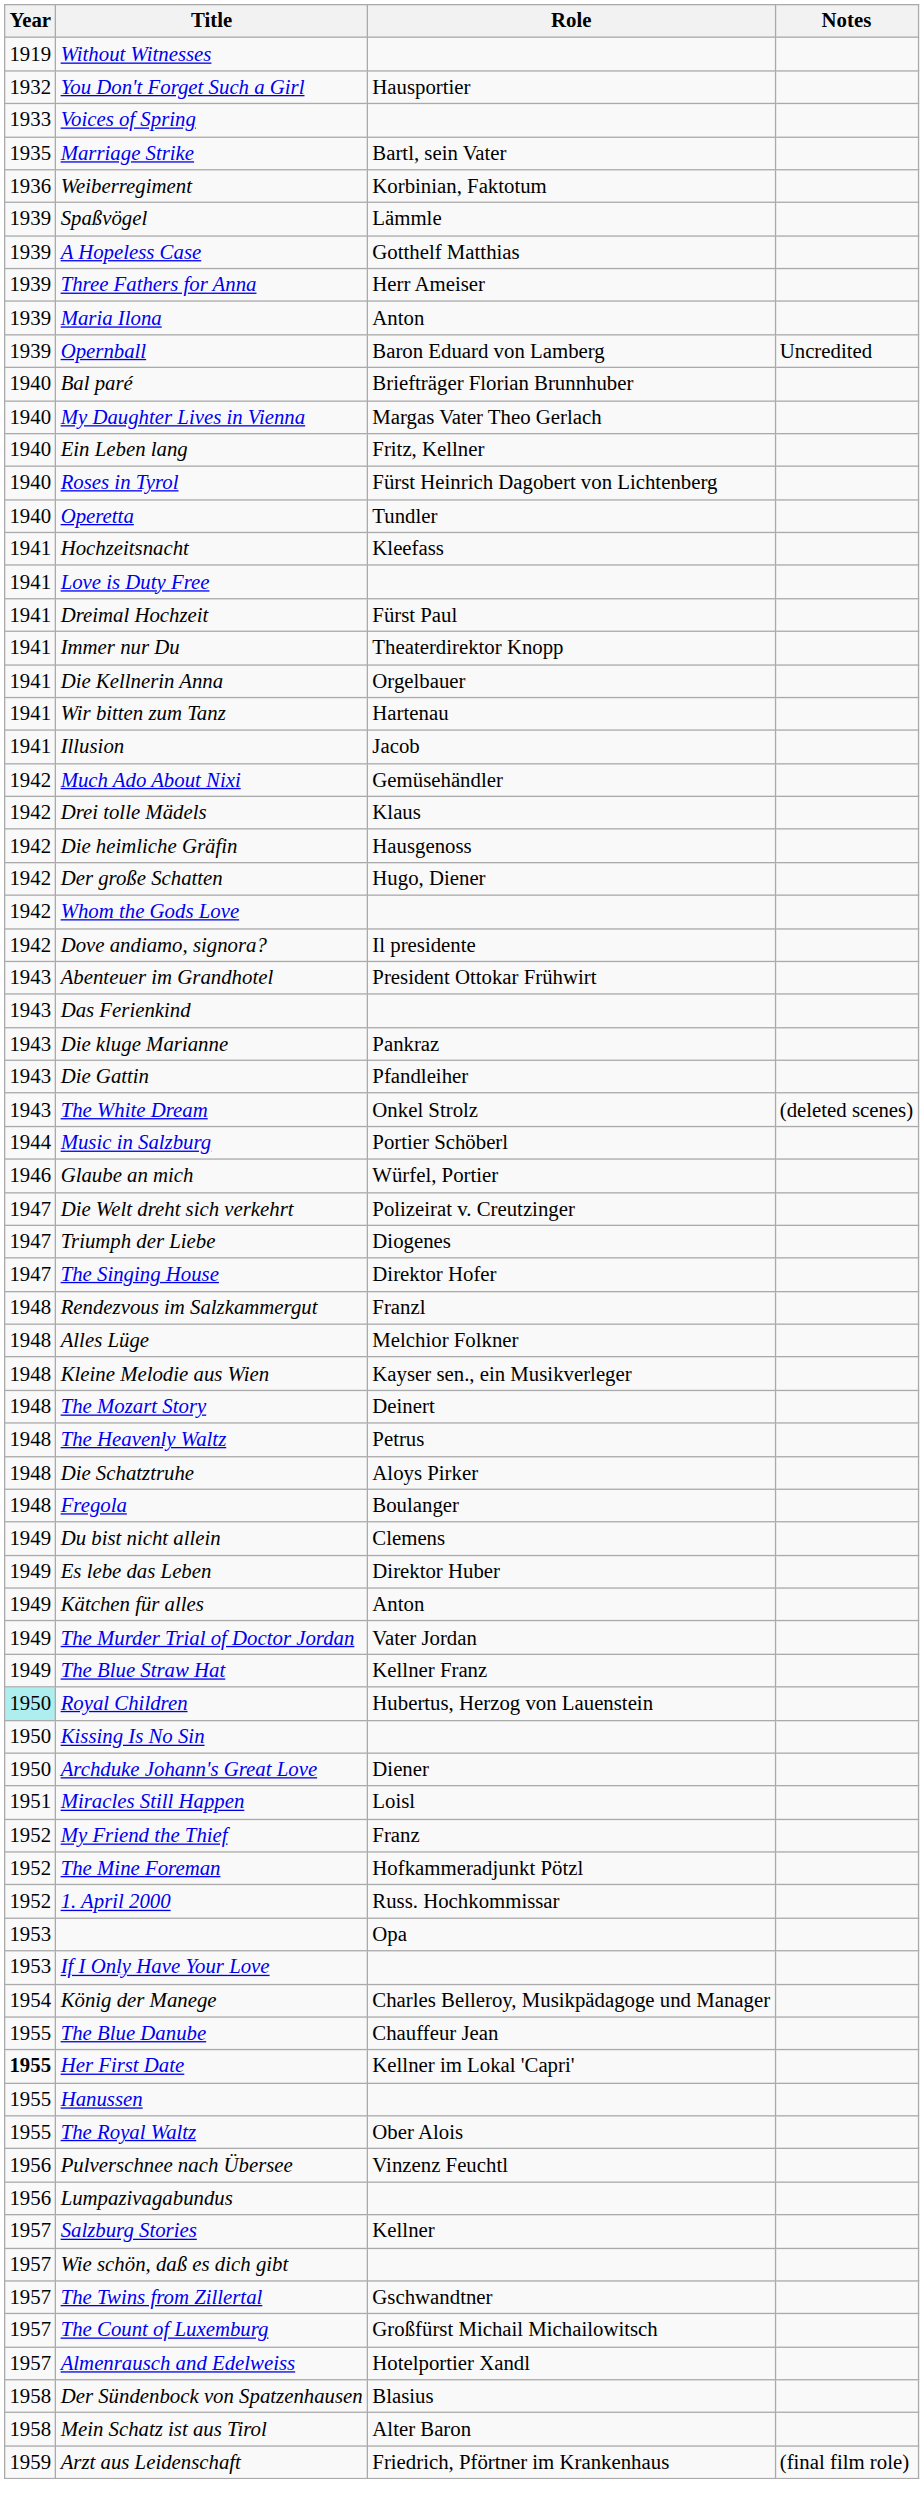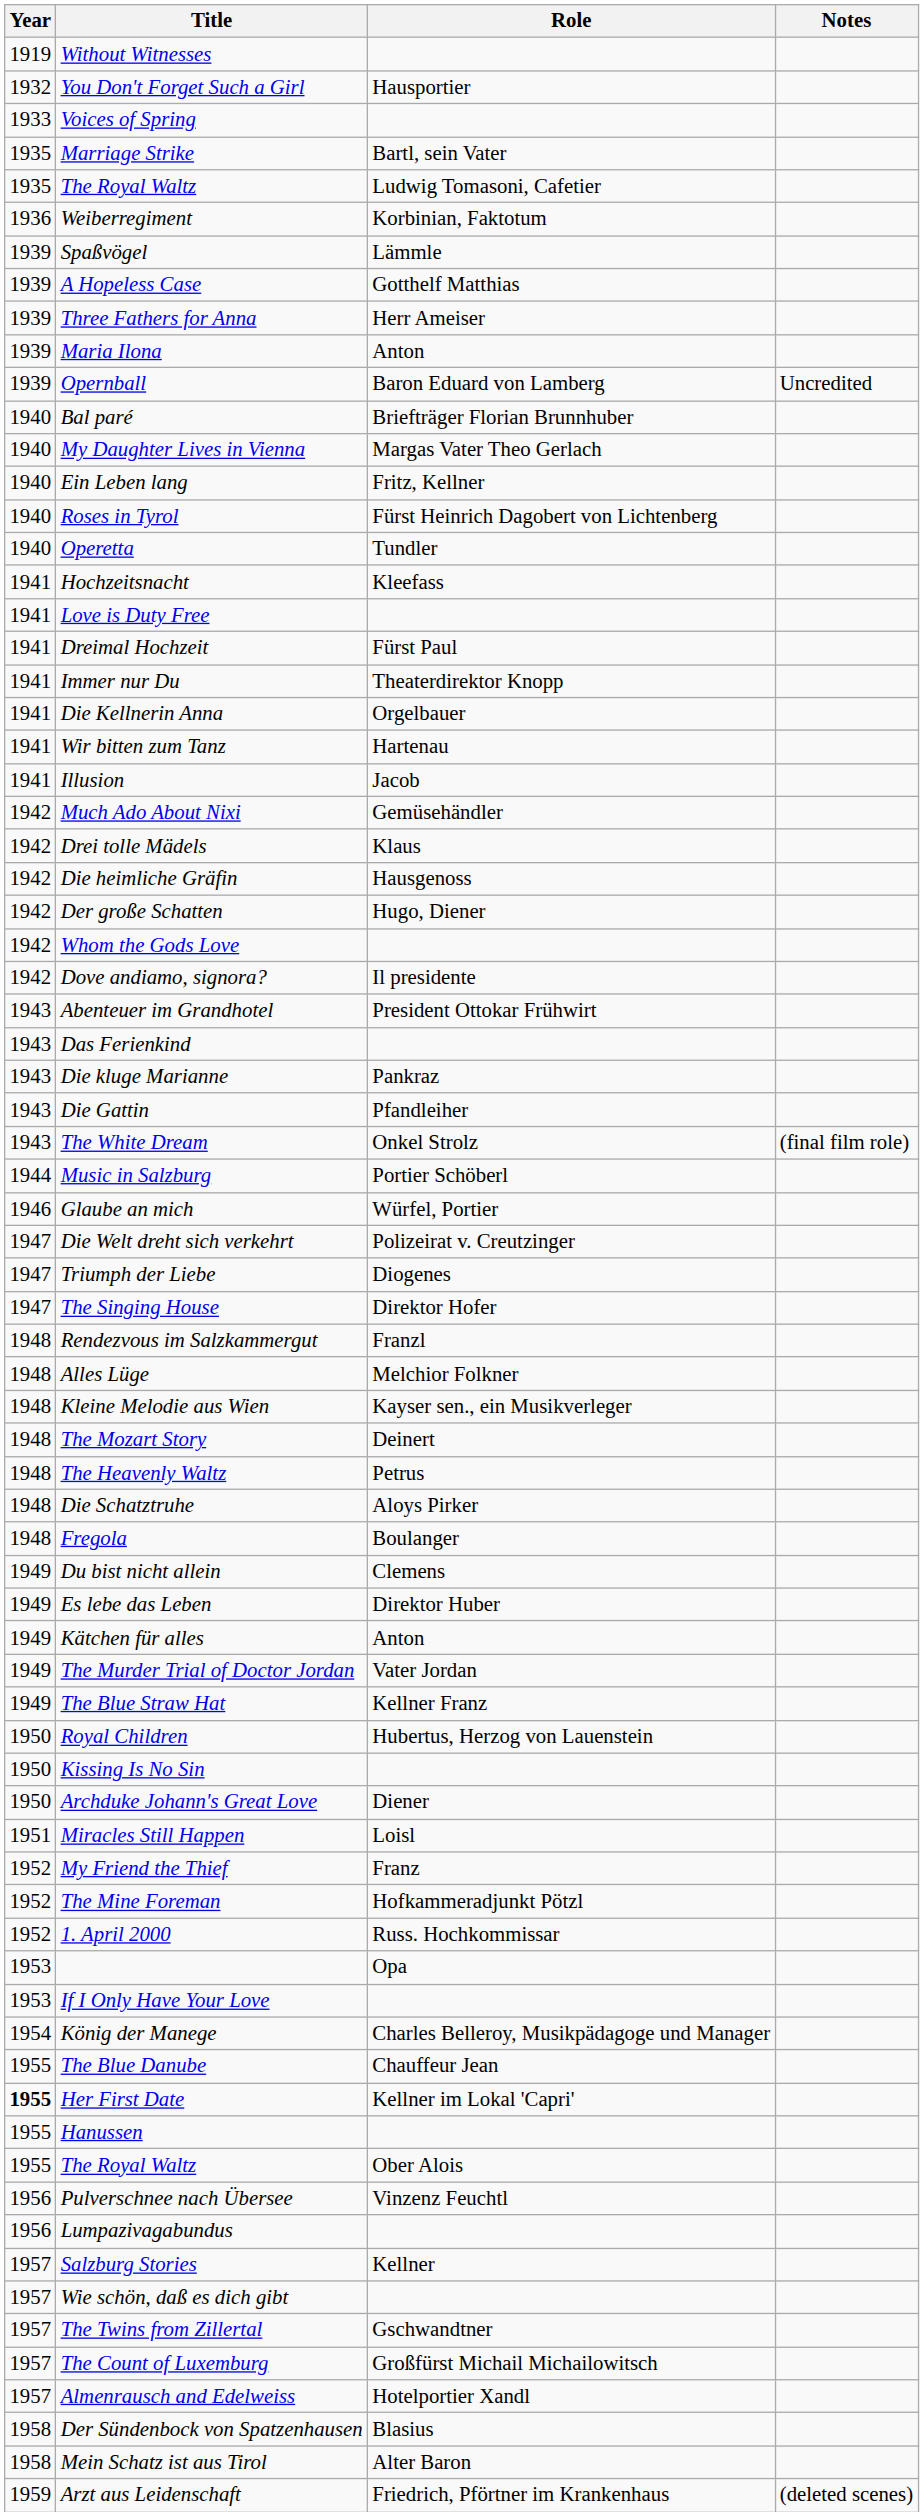 <table class="wikitable">
 <tr>
 <th>Year</th>
 <th>Title</th>
 <th>Role</th>
 <th>Notes</th>
 </tr>
 <tr>
 <td>1919</td>
 <td><em><a href='#'>Without Witnesses</a></em></td>
 <td></td>
 <td></td>
 </tr>
 <tr>
 <td>1932</td>
 <td><em><a href='#'>You Don't Forget Such a Girl</a></em></td>
 <td>Hausportier</td>
 <td></td>
 </tr>
 <tr>
 <td>1933</td>
 <td><em><a href='#'>Voices of Spring</a></em></td>
 <td></td>
 <td></td>
 </tr>
 <tr>
 <td>1935</td>
 <td><em><a href='#'>Marriage Strike</a></em></td>
 <td>Bartl, sein Vater</td>
+<td></td>
+</tr>
+<tr>
+<td>1935</td>
+<td><em><a href='#'>The Royal Waltz</a></em></td>
+<td>Ludwig Tomasoni, Cafetier</td>
 <td></td>
 </tr>
 <tr>
 <td>1936</td>
 <td><em>Weiberregiment</em></td>
 <td>Korbinian, Faktotum</td>
 <td></td>
 </tr>
 <tr>
 <td>1939</td>
 <td><em>Spaßvögel</em></td>
 <td>Lämmle</td>
 <td></td>
 </tr>
 <tr>
 <td>1939</td>
 <td><em><a href='#'>A Hopeless Case</a></em></td>
 <td>Gotthelf Matthias</td>
 <td></td>
 </tr>
 <tr>
 <td>1939</td>
 <td><em><a href='#'>Three Fathers for Anna</a></em></td>
 <td>Herr Ameiser</td>
 <td></td>
 </tr>
 <tr>
 <td>1939</td>
 <td><em><a href='#'>Maria Ilona</a></em></td>
 <td>Anton</td>
 <td></td>
 </tr>
 <tr>
 <td>1939</td>
 <td><em><a href='#'>Opernball</a></em></td>
 <td>Baron Eduard von Lamberg</td>
 <td>Uncredited</td>
 </tr>
 <tr>
 <td>1940</td>
 <td><em>Bal paré</em></td>
 <td>Briefträger Florian Brunnhuber</td>
 <td></td>
 </tr>
 <tr>
 <td>1940</td>
 <td><em><a href='#'>My Daughter Lives in Vienna</a></em></td>
 <td>Margas Vater Theo Gerlach</td>
 <td></td>
 </tr>
 <tr>
 <td>1940</td>
 <td><em>Ein Leben lang</em></td>
 <td>Fritz, Kellner</td>
 <td></td>
 </tr>
 <tr>
 <td>1940</td>
 <td><em><a href='#'>Roses in Tyrol</a></em></td>
 <td>Fürst Heinrich Dagobert von Lichtenberg</td>
 <td></td>
 </tr>
 <tr>
 <td>1940</td>
 <td><em><a href='#'>Operetta</a></em></td>
 <td>Tundler</td>
 <td></td>
 </tr>
 <tr>
 <td>1941</td>
 <td><em>Hochzeitsnacht</em></td>
 <td>Kleefass</td>
 <td></td>
 </tr>
 <tr>
 <td>1941</td>
 <td><em><a href='#'>Love is Duty Free</a></em></td>
 <td></td>
 <td></td>
 </tr>
 <tr>
 <td>1941</td>
 <td><em>Dreimal Hochzeit</em></td>
 <td>Fürst Paul</td>
 <td></td>
 </tr>
 <tr>
 <td>1941</td>
 <td><em>Immer nur Du</em></td>
 <td>Theaterdirektor Knopp</td>
 <td></td>
 </tr>
 <tr>
 <td>1941</td>
 <td><em>Die Kellnerin Anna</em></td>
 <td>Orgelbauer</td>
 <td></td>
 </tr>
 <tr>
 <td>1941</td>
 <td><em>Wir bitten zum Tanz</em></td>
 <td>Hartenau</td>
 <td></td>
 </tr>
 <tr>
 <td>1941</td>
 <td><em>Illusion</em></td>
 <td>Jacob</td>
 <td></td>
 </tr>
 <tr>
 <td>1942</td>
 <td><em><a href='#'>Much Ado About Nixi</a></em></td>
 <td>Gemüsehändler</td>
 <td></td>
 </tr>
 <tr>
 <td>1942</td>
 <td><em>Drei tolle Mädels</em></td>
 <td>Klaus</td>
 <td></td>
 </tr>
 <tr>
 <td>1942</td>
 <td><em>Die heimliche Gräfin</em></td>
 <td>Hausgenoss</td>
 <td></td>
 </tr>
 <tr>
 <td>1942</td>
 <td><em>Der große Schatten</em></td>
 <td>Hugo, Diener</td>
 <td></td>
 </tr>
 <tr>
 <td>1942</td>
 <td><em><a href='#'>Whom the Gods Love</a></em></td>
 <td></td>
 <td></td>
 </tr>
 <tr>
 <td>1942</td>
 <td><em>Dove andiamo, signora?</em></td>
 <td>Il presidente</td>
 <td></td>
 </tr>
 <tr>
 <td>1943</td>
 <td><em>Abenteuer im Grandhotel</em></td>
 <td>President Ottokar Frühwirt</td>
 <td></td>
 </tr>
 <tr>
 <td>1943</td>
 <td><em>Das Ferienkind</em></td>
 <td></td>
 <td></td>
 </tr>
 <tr>
 <td>1943</td>
 <td><em>Die kluge Marianne</em></td>
 <td>Pankraz</td>
 <td></td>
 </tr>
 <tr>
 <td>1943</td>
 <td><em>Die Gattin</em></td>
 <td>Pfandleiher</td>
 <td></td>
 </tr>
 <tr>
 <td>1943</td>
 <td><em><a href='#'>The White Dream</a></em></td>
 <td>Onkel Strolz</td>
-<td>(deleted scenes)</td>
+<td>(final film role)</td>
 </tr>
 <tr>
 <td>1944</td>
 <td><em><a href='#'>Music in Salzburg</a></em></td>
 <td>Portier Schöberl</td>
 <td></td>
 </tr>
 <tr>
 <td>1946</td>
 <td><em>Glaube an mich</em></td>
 <td>Würfel, Portier</td>
 <td></td>
 </tr>
 <tr>
 <td>1947</td>
 <td><em>Die Welt dreht sich verkehrt</em></td>
 <td>Polizeirat v. Creutzinger</td>
 <td></td>
 </tr>
 <tr>
 <td>1947</td>
 <td><em>Triumph der Liebe</em></td>
 <td>Diogenes</td>
 <td></td>
 </tr>
 <tr>
 <td>1947</td>
 <td><em><a href='#'>The Singing House</a></em></td>
 <td>Direktor Hofer</td>
 <td></td>
 </tr>
 <tr>
 <td>1948</td>
 <td><em>Rendezvous im Salzkammergut</em></td>
 <td>Franzl</td>
 <td></td>
 </tr>
 <tr>
 <td>1948</td>
 <td><em>Alles Lüge</em></td>
 <td>Melchior Folkner</td>
 <td></td>
 </tr>
 <tr>
 <td>1948</td>
 <td><em>Kleine Melodie aus Wien</em></td>
 <td>Kayser sen., ein Musikverleger</td>
 <td></td>
 </tr>
 <tr>
 <td>1948</td>
 <td><em><a href='#'>The Mozart Story</a></em></td>
 <td>Deinert</td>
 <td></td>
 </tr>
 <tr>
 <td>1948</td>
 <td><em><a href='#'>The Heavenly Waltz</a></em></td>
 <td>Petrus</td>
 <td></td>
 </tr>
 <tr>
 <td>1948</td>
 <td><em>Die Schatztruhe</em></td>
 <td>Aloys Pirker</td>
 <td></td>
 </tr>
 <tr>
 <td>1948</td>
 <td><em><a href='#'>Fregola</a></em></td>
 <td>Boulanger</td>
 <td></td>
 </tr>
 <tr>
 <td>1949</td>
 <td><em>Du bist nicht allein</em></td>
 <td>Clemens</td>
 <td></td>
 </tr>
 <tr>
 <td>1949</td>
 <td><em>Es lebe das Leben</em></td>
 <td>Direktor Huber</td>
 <td></td>
 </tr>
 <tr>
 <td>1949</td>
 <td><em>Kätchen für alles</em></td>
 <td>Anton</td>
 <td></td>
 </tr>
 <tr>
 <td>1949</td>
 <td><em><a href='#'>The Murder Trial of Doctor Jordan</a></em></td>
 <td>Vater Jordan</td>
 <td></td>
 </tr>
 <tr>
 <td>1949</td>
 <td><em><a href='#'>The Blue Straw Hat</a></em></td>
 <td>Kellner Franz</td>
 <td></td>
 </tr>
 <tr>
-<td style="background: paleturquoise;">1950</td>
+<td>1950</td>
 <td><em><a href='#'>Royal Children</a></em></td>
 <td>Hubertus, Herzog von Lauenstein</td>
 <td></td>
 </tr>
 <tr>
 <td>1950</td>
 <td><em><a href='#'>Kissing Is No Sin</a></em></td>
 <td></td>
 <td></td>
 </tr>
 <tr>
 <td>1950</td>
 <td><em><a href='#'>Archduke Johann's Great Love</a></em></td>
 <td>Diener</td>
 <td></td>
 </tr>
 <tr>
 <td>1951</td>
 <td><em><a href='#'>Miracles Still Happen</a></em></td>
 <td>Loisl</td>
 <td></td>
 </tr>
 <tr>
 <td>1952</td>
 <td><em><a href='#'>My Friend the Thief</a></em></td>
 <td>Franz</td>
 <td></td>
 </tr>
 <tr>
 <td>1952</td>
 <td><em><a href='#'>The Mine Foreman</a></em></td>
 <td>Hofkammeradjunkt Pötzl</td>
 <td></td>
 </tr>
 <tr>
 <td>1952</td>
 <td><em><a href='#'>1. April 2000</a></em></td>
 <td>Russ. Hochkommissar</td>
 <td></td>
 </tr>
 <tr>
 <td>1953</td>
 <td><em></em></td>
 <td>Opa</td>
 <td></td>
 </tr>
 <tr>
 <td>1953</td>
 <td><em><a href='#'>If I Only Have Your Love</a></em></td>
 <td></td>
 <td></td>
 </tr>
 <tr>
 <td>1954</td>
 <td><em>König der Manege</em></td>
 <td>Charles Belleroy, Musikpädagoge und Manager</td>
 <td></td>
 </tr>
 <tr>
 <td>1955</td>
 <td><em><a href='#'>The Blue Danube</a></em></td>
 <td>Chauffeur Jean</td>
 <td></td>
 </tr>
 <tr>
 <td><strong>1955</strong></td>
 <td><em><a href='#'>Her First Date</a></em></td>
 <td>Kellner im Lokal 'Capri'</td>
 <td></td>
 </tr>
 <tr>
 <td>1955</td>
 <td><em><a href='#'>Hanussen</a></em></td>
 <td></td>
 <td></td>
 </tr>
 <tr>
 <td>1955</td>
 <td><em><a href='#'>The Royal Waltz</a></em></td>
 <td>Ober Alois</td>
 <td></td>
 </tr>
 <tr>
 <td>1956</td>
 <td><em>Pulverschnee nach Übersee</em></td>
 <td>Vinzenz Feuchtl</td>
 <td></td>
 </tr>
 <tr>
 <td>1956</td>
 <td><em>Lumpazivagabundus</em></td>
 <td></td>
 <td></td>
 </tr>
 <tr>
 <td>1957</td>
 <td><em><a href='#'>Salzburg Stories</a></em></td>
 <td>Kellner</td>
 <td></td>
 </tr>
 <tr>
 <td>1957</td>
 <td><em>Wie schön, daß es dich gibt</em></td>
 <td></td>
 <td></td>
 </tr>
 <tr>
 <td>1957</td>
 <td><em><a href='#'>The Twins from Zillertal</a></em></td>
 <td>Gschwandtner</td>
 <td></td>
 </tr>
 <tr>
 <td>1957</td>
 <td><em><a href='#'>The Count of Luxemburg</a></em></td>
 <td>Großfürst Michail Michailowitsch</td>
 <td></td>
 </tr>
 <tr>
 <td>1957</td>
 <td><em><a href='#'>Almenrausch and Edelweiss</a></em></td>
 <td>Hotelportier Xandl</td>
 <td></td>
 </tr>
 <tr>
 <td>1958</td>
 <td><em>Der Sündenbock von Spatzenhausen</em></td>
 <td>Blasius</td>
 <td></td>
 </tr>
 <tr>
 <td>1958</td>
 <td><em>Mein Schatz ist aus Tirol</em></td>
 <td>Alter Baron</td>
 <td></td>
 </tr>
 <tr>
 <td>1959</td>
 <td><em>Arzt aus Leidenschaft</em></td>
 <td>Friedrich, Pförtner im Krankenhaus</td>
-<td>(final film role)</td>
+<td>(deleted scenes)</td>
 </tr>
 </table>
